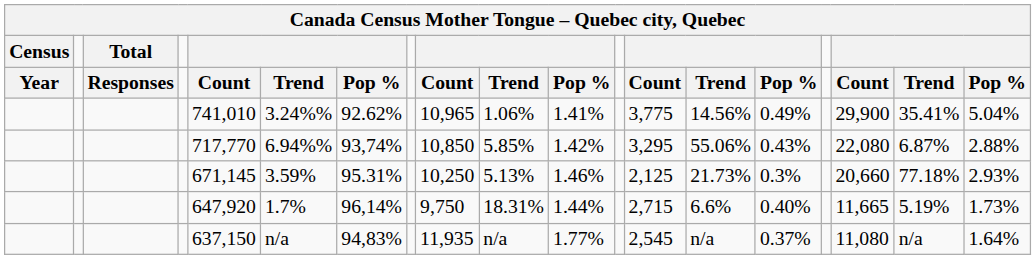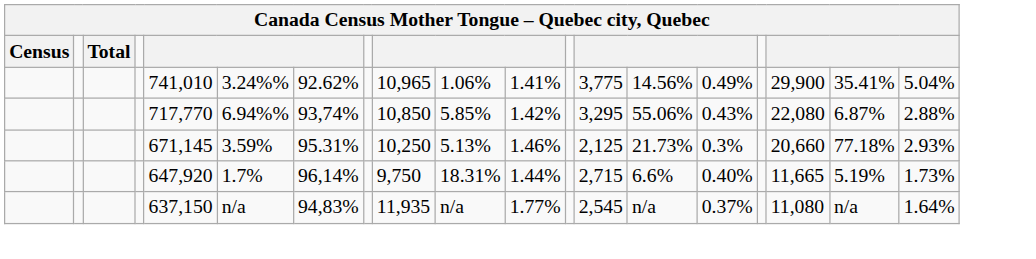 <table class="wikitable">
 <tr>
 <th colspan="19">Canada Census Mother Tongue – Quebec city, Quebec</th>
 </tr>
 <tr>
 <th>Census</th>
 <td></td>
 <th>Total</th>
 <td colspan="1"></td>
 <th colspan="3"></th>
 <td colspan="1"></td>
 <th colspan="3"></th>
 <td colspan="1"></td>
 <th colspan="3"></th>
 <td colspan="1"></td>
 <th colspan="3"></th>
-</tr>
-<tr>
-<th>Year</th>
-<td></td>
-<th>Responses</th>
-<td></td>
-<th>Count</th>
-<th>Trend</th>
-<th>Pop %</th>
-<td></td>
-<th>Count</th>
-<th>Trend</th>
-<th>Pop %</th>
-<td></td>
-<th>Count</th>
-<th>Trend</th>
-<th>Pop %</th>
-<td></td>
-<th>Count</th>
-<th>Trend</th>
-<th>Pop %</th>
 </tr>
 <tr>
 <td></td>
 <td></td>
 <td></td>
 <td></td>
 <td>741,010</td>
 <td> 3.24%%</td>
 <td>92.62%</td>
 <td></td>
 <td>10,965</td>
 <td> 1.06%</td>
 <td>1.41%</td>
 <td></td>
 <td>3,775</td>
 <td> 14.56%</td>
 <td>0.49%</td>
 <td></td>
 <td>29,900</td>
 <td> 35.41%</td>
 <td>5.04%</td>
 </tr>
 <tr>
 <td></td>
 <td></td>
 <td></td>
 <td></td>
 <td>717,770</td>
 <td> 6.94%%</td>
 <td>93,74%</td>
 <td></td>
 <td>10,850</td>
 <td> 5.85%</td>
 <td>1.42%</td>
 <td></td>
 <td>3,295</td>
 <td> 55.06%</td>
 <td>0.43%</td>
 <td></td>
 <td>22,080</td>
 <td> 6.87%</td>
 <td>2.88%</td>
 </tr>
 <tr>
 <td></td>
 <td></td>
 <td></td>
 <td></td>
 <td>671,145</td>
 <td> 3.59%</td>
 <td>95.31%</td>
 <td></td>
 <td>10,250</td>
 <td> 5.13%</td>
 <td>1.46%</td>
 <td></td>
 <td>2,125</td>
 <td> 21.73%</td>
 <td>0.3%</td>
 <td></td>
 <td>20,660</td>
 <td> 77.18%</td>
 <td>2.93%</td>
 </tr>
 <tr>
 <td></td>
 <td></td>
 <td></td>
 <td></td>
 <td>647,920</td>
 <td> 1.7%</td>
 <td>96,14%</td>
 <td></td>
 <td>9,750</td>
 <td> 18.31%</td>
 <td>1.44%</td>
 <td></td>
 <td>2,715</td>
 <td> 6.6%</td>
 <td>0.40%</td>
 <td></td>
 <td>11,665</td>
 <td> 5.19%</td>
 <td>1.73%</td>
 </tr>
 <tr>
 <td></td>
 <td></td>
 <td></td>
 <td></td>
 <td>637,150</td>
 <td>n/a</td>
 <td>94,83%</td>
 <td></td>
 <td>11,935</td>
 <td>n/a</td>
 <td>1.77%</td>
 <td></td>
 <td>2,545</td>
 <td>n/a</td>
 <td>0.37%</td>
 <td></td>
 <td>11,080</td>
 <td>n/a</td>
 <td>1.64%</td>
 </tr>
 </table>
